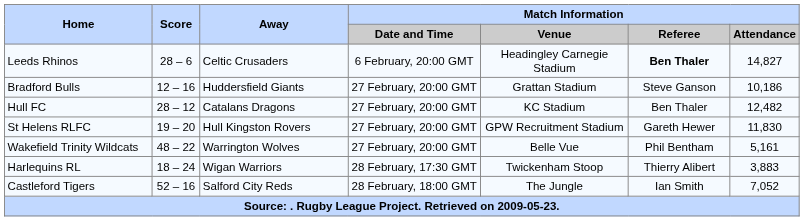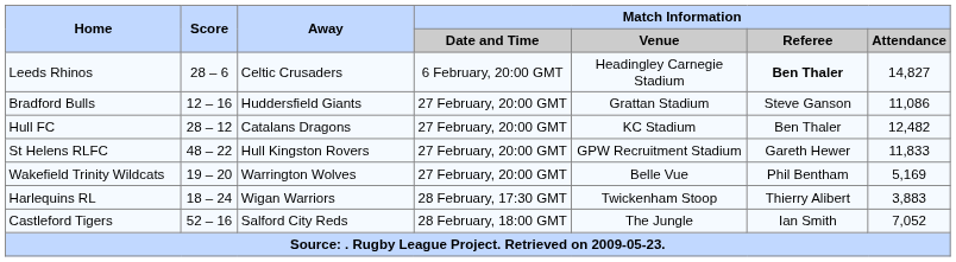 <table border=1 style="border-collapse:collapse; font-size:80%; text-align:center;" cellpadding=3 cellspacing=0 width=100%>
 <tr bgcolor=#C1D8FF>
 <th rowspan=2 width=19%>Home</th>
 <th rowspan=2 width=6%>Score</th>
 <th rowspan=2 width=19%>Away</th>
 <th colspan=6>Match Information</th>
 </tr>
 <tr bgcolor=#CCCCCC>
 <th width=17%>Date and Time</th>
 <th width=19%>Venue</th>
 <th width=13%>Referee</th>
 <th width=7%>Attendance</th>
 </tr>
 <tr bgcolor=#F5FAFF>
 <td align=left> Leeds Rhinos</td>
 <td>28 – 6</td>
 <td align=left> Celtic Crusaders</td>
 <td>6 February, 20:00 GMT</td>
 <td>Headingley Carnegie Stadium</td>
 <td><strong>Ben Thaler</strong></td>
 <td>14,827</td>
 </tr>
 <tr bgcolor=#F5FAFF>
 <td align=left> Bradford Bulls</td>
 <td>12 – 16</td>
 <td align=left> Huddersfield Giants</td>
 <td>27 February, 20:00 GMT</td>
 <td>Grattan Stadium</td>
 <td>Steve Ganson</td>
-<td>10,186</td>
+<td>11,086</td>
 </tr>
 <tr bgcolor=#F5FAFF>
 <td align=left> Hull FC</td>
 <td>28 – 12</td>
 <td align=left> Catalans Dragons</td>
 <td>27 February, 20:00 GMT</td>
 <td>KC Stadium</td>
 <td>Ben Thaler</td>
 <td>12,482</td>
 </tr>
 <tr bgcolor=#F5FAFF>
 <td align=left> St Helens RLFC</td>
-<td>19 – 20</td>
+<td>48 – 22</td>
 <td align=left> Hull Kingston Rovers</td>
 <td>27 February, 20:00 GMT</td>
 <td>GPW Recruitment Stadium</td>
 <td>Gareth Hewer</td>
-<td>11,830</td>
+<td>11,833</td>
 </tr>
 <tr bgcolor=#F5FAFF>
 <td align=left> Wakefield Trinity Wildcats</td>
-<td>48 – 22</td>
+<td>19 – 20</td>
 <td align=left> Warrington Wolves</td>
 <td>27 February, 20:00 GMT</td>
 <td>Belle Vue</td>
 <td>Phil Bentham</td>
-<td>5,161</td>
+<td>5,169</td>
 </tr>
 <tr bgcolor=#F5FAFF>
 <td align=left> Harlequins RL</td>
 <td>18 – 24</td>
 <td align=left> Wigan Warriors</td>
 <td>28 February, 17:30 GMT</td>
 <td>Twickenham Stoop</td>
 <td>Thierry Alibert</td>
 <td>3,883</td>
 </tr>
 <tr bgcolor=#F5FAFF>
 <td align=left> Castleford Tigers</td>
 <td>52 – 16</td>
 <td align=left> Salford City Reds</td>
 <td>28 February, 18:00 GMT</td>
 <td>The Jungle</td>
 <td>Ian Smith</td>
 <td>7,052</td>
 </tr>
 <tr bgcolor=#C1D8FF>
 <th colspan="10">Source: . Rugby League Project. Retrieved on 2009-05-23.</th>
 </tr>
 </table>
